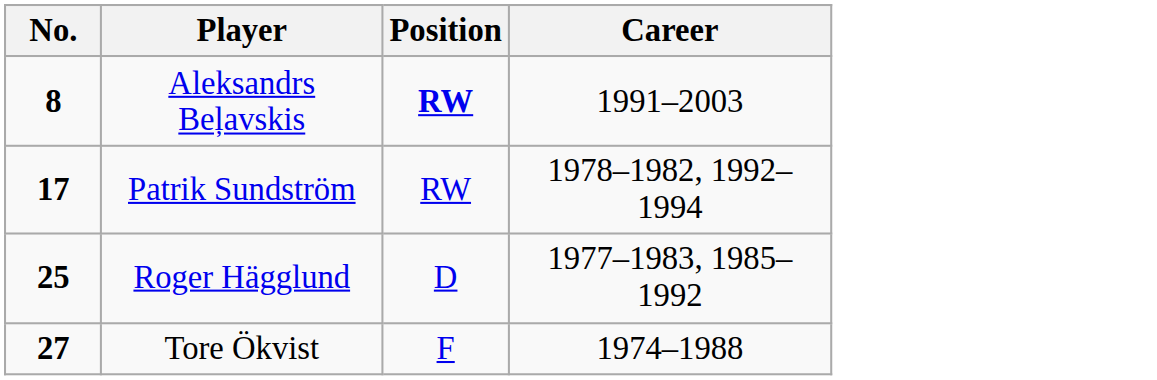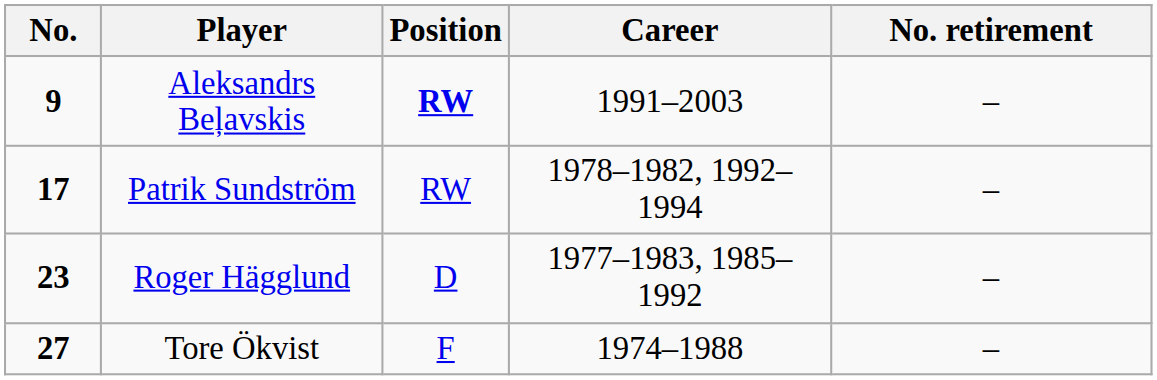 <table class="wikitable sortable" style="text-align:center">
 <tr>
 <th width=40px>No.</th>
 <th width=130px>Player</th>
 <th width=40px>Position</th>
 <th width=150px>Career</th>
+<th width=150px>No. retirement</th>
 </tr>
 <tr>
-<td><strong>8</strong></td>
+<td><strong>9</strong></td>
 <td><a href='#'>Aleksandrs Beļavskis</a></td>
 <td><strong><a href='#'>RW</a></strong></td>
 <td>1991–2003</td>
+<td>–</td>
 </tr>
 <tr>
 <td><strong>17</strong></td>
 <td><a href='#'>Patrik Sundström</a></td>
 <td><a href='#'>RW</a></td>
 <td>1978–1982, 1992–1994</td>
+<td>–</td>
 </tr>
 <tr>
-<td><strong>25</strong></td>
+<td><strong>23</strong></td>
 <td><a href='#'>Roger Hägglund</a></td>
 <td><a href='#'>D</a></td>
 <td>1977–1983, 1985–1992</td>
+<td>–</td>
 </tr>
 <tr>
 <td><strong>27</strong></td>
 <td>Tore Ökvist</td>
 <td><a href='#'>F</a></td>
 <td>1974–1988</td>
+<td>–</td>
 </tr>
 </table>
